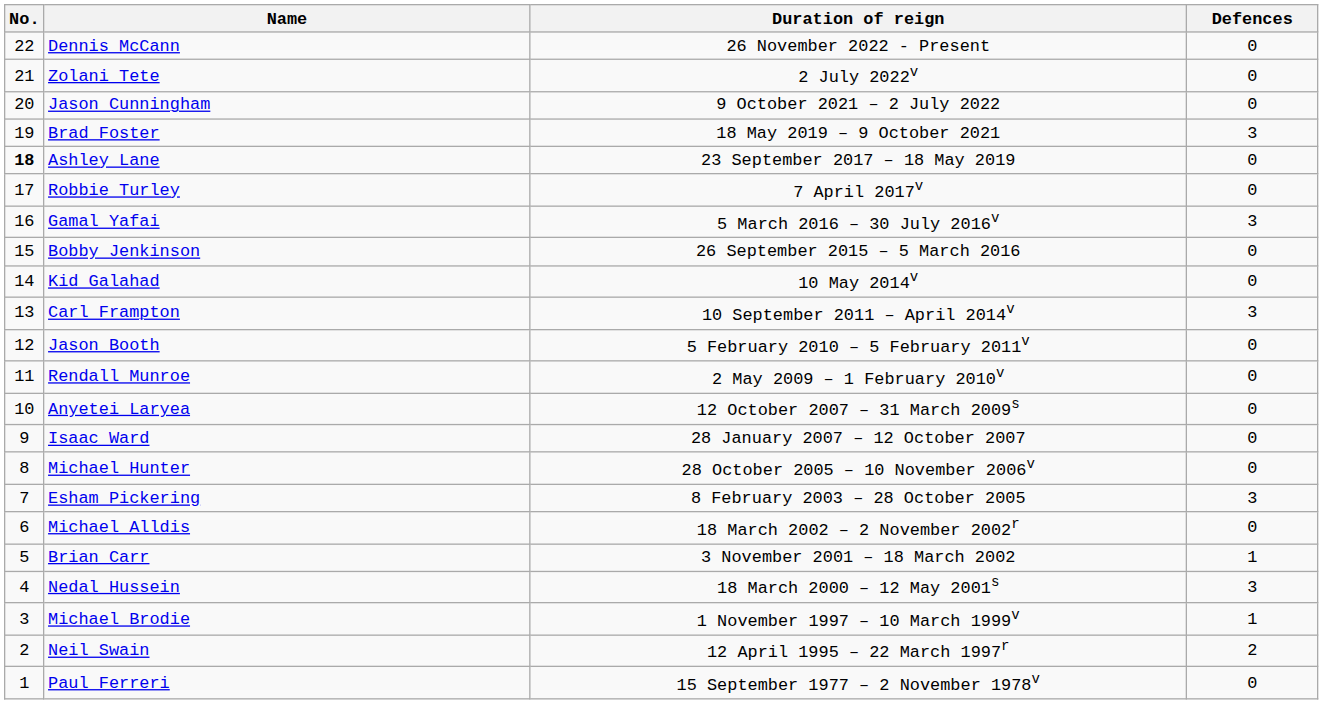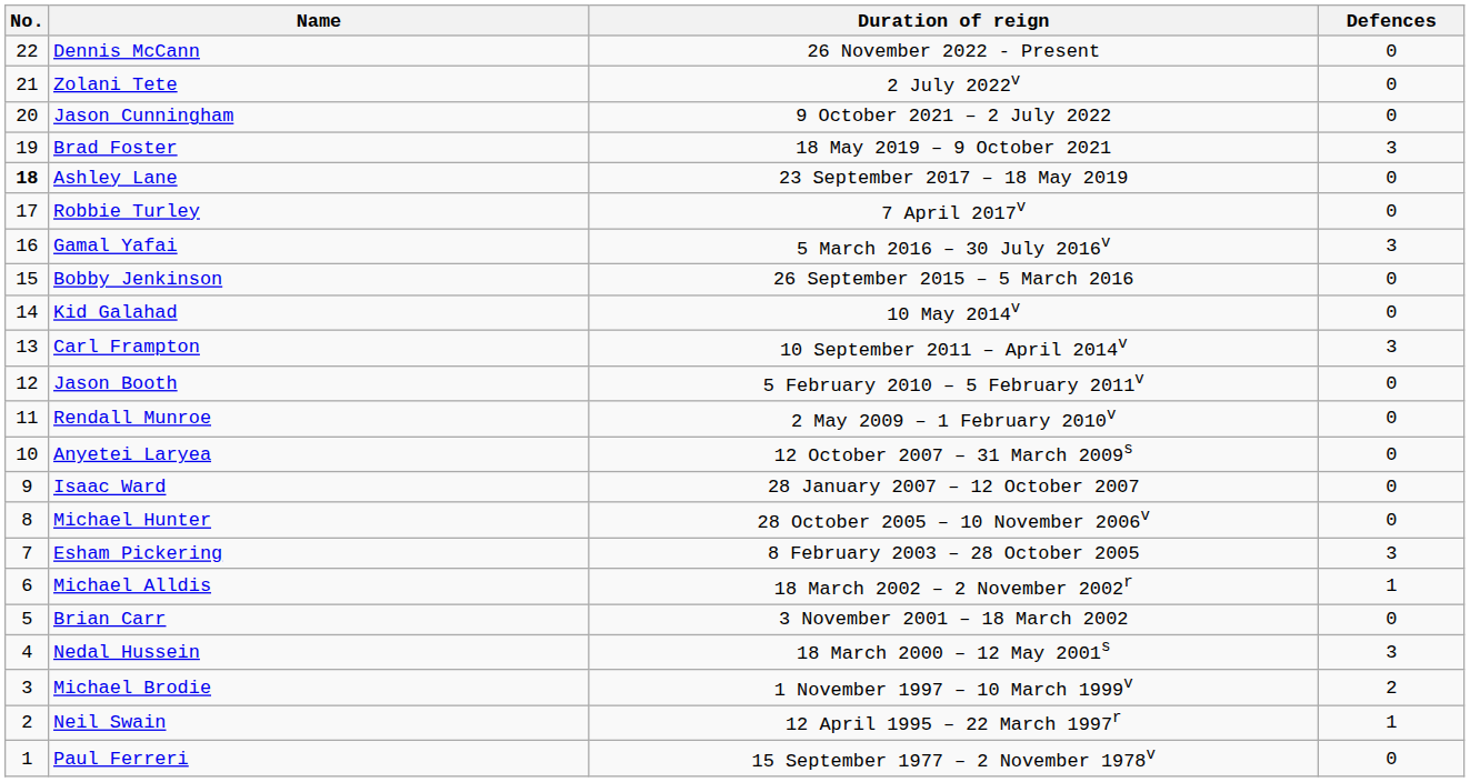 <table class="wikitable" width=80%>
 <tr>
 <th width=3%>No.</th>
 <th width=37%>Name </th>
 <th width=50%>Duration of reign</th>
 <th width=10%>Defences</th>
 </tr>
 <tr align=center>
 <td>22</td>
 <td align=left> <a href='#'>Dennis McCann</a></td>
 <td>26 November 2022 - Present</td>
 <td>0</td>
 </tr>
 <tr align=center>
 <td>21</td>
 <td align=left> <a href='#'>Zolani Tete</a></td>
 <td>2 July 2022<sup>v</sup></td>
 <td>0</td>
 </tr>
 <tr align=center>
 <td>20</td>
 <td align=left> <a href='#'>Jason Cunningham</a></td>
 <td>9 October 2021 – 2 July 2022</td>
 <td>0</td>
 </tr>
 <tr align=center>
 <td>19</td>
 <td align=left> <a href='#'>Brad Foster</a></td>
 <td>18 May 2019 – 9 October 2021</td>
 <td>3</td>
 </tr>
 <tr align=center>
 <td><strong>18</strong></td>
 <td align=left> <a href='#'>Ashley Lane</a></td>
 <td>23 September 2017 – 18 May 2019</td>
 <td>0</td>
 </tr>
 <tr align=center>
 <td>17</td>
 <td align=left> <a href='#'>Robbie Turley</a></td>
 <td>7 April 2017<sup>v</sup></td>
 <td>0</td>
 </tr>
 <tr align=center>
 <td>16</td>
 <td align=left> <a href='#'>Gamal Yafai</a></td>
 <td>5 March 2016 – 30 July 2016<sup>v</sup></td>
 <td>3</td>
 </tr>
 <tr align=center>
 <td>15</td>
 <td align=left> <a href='#'>Bobby Jenkinson</a></td>
 <td>26 September 2015 – 5 March 2016</td>
 <td>0</td>
 </tr>
 <tr align=center>
 <td>14</td>
 <td align=left> <a href='#'>Kid Galahad</a></td>
 <td>10 May 2014<sup>v</sup></td>
 <td>0</td>
 </tr>
 <tr align=center>
 <td>13</td>
 <td align=left> <a href='#'>Carl Frampton</a></td>
 <td>10 September 2011 – April 2014<sup>v</sup></td>
 <td>3</td>
 </tr>
 <tr align=center>
 <td>12</td>
 <td align=left> <a href='#'>Jason Booth</a></td>
 <td>5 February 2010 – 5 February 2011<sup>v</sup></td>
 <td>0</td>
 </tr>
 <tr align=center>
 <td>11</td>
 <td align=left> <a href='#'>Rendall Munroe</a></td>
 <td>2 May 2009 – 1 February 2010<sup>v</sup></td>
 <td>0</td>
 </tr>
 <tr align=center>
 <td>10</td>
 <td align=left> <a href='#'>Anyetei Laryea</a></td>
 <td>12 October 2007 – 31 March 2009<sup>s</sup></td>
 <td>0</td>
 </tr>
 <tr align=center>
 <td>9</td>
 <td align=left> <a href='#'>Isaac Ward</a></td>
 <td>28 January 2007 – 12 October 2007</td>
 <td>0</td>
 </tr>
 <tr align=center>
 <td>8</td>
 <td align=left> <a href='#'>Michael Hunter</a></td>
 <td>28 October 2005 – 10 November 2006<sup>v</sup></td>
 <td>0</td>
 </tr>
 <tr align=center>
 <td>7</td>
 <td align=left> <a href='#'>Esham Pickering</a></td>
 <td>8 February 2003 – 28 October 2005</td>
 <td>3</td>
 </tr>
 <tr align=center>
 <td>6</td>
 <td align=left> <a href='#'>Michael Alldis</a></td>
 <td>18 March 2002 – 2 November 2002<sup>r</sup></td>
-<td>0</td>
+<td>1</td>
 </tr>
 <tr align=center>
 <td>5</td>
 <td align=left> <a href='#'>Brian Carr</a></td>
 <td>3 November 2001 – 18 March 2002</td>
-<td>1</td>
+<td>0</td>
 </tr>
 <tr align=center>
 <td>4</td>
 <td align=left> <a href='#'>Nedal Hussein</a></td>
 <td>18 March 2000 – 12 May 2001<sup>s</sup></td>
 <td>3</td>
 </tr>
 <tr align=center>
 <td>3</td>
 <td align=left> <a href='#'>Michael Brodie</a></td>
 <td>1 November 1997 – 10 March 1999<sup>v</sup></td>
-<td>1</td>
+<td>2</td>
 </tr>
 <tr align=center>
 <td>2</td>
 <td align=left> <a href='#'>Neil Swain</a></td>
 <td>12 April 1995 – 22 March 1997<sup>r</sup></td>
-<td>2</td>
+<td>1</td>
 </tr>
 <tr align=center>
 <td>1</td>
 <td align=left> <a href='#'>Paul Ferreri</a></td>
 <td>15 September 1977 – 2 November 1978<sup>v</sup></td>
 <td>0</td>
 </tr>
 </table>
